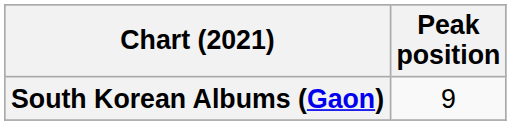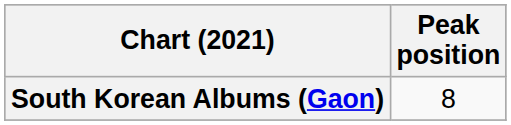 <table class="wikitable plainrowheaders" style="text-align:center">
 <tr>
 <th scope="col">Chart (2021)</th>
 <th scope="col">Peak<br>position</th>
 </tr>
 <tr>
 <th scope="row">South Korean Albums (<a href='#'>Gaon</a>)</th>
-<td>9</td>
+<td>8</td>
 </tr>
 </table>
